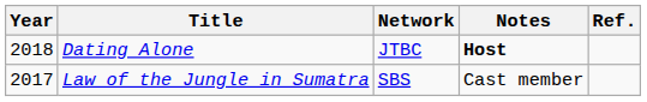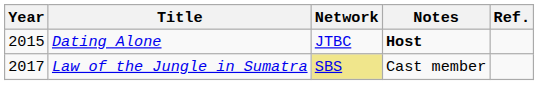 <table class="wikitable">
 <tr>
 <th>Year</th>
 <th>Title</th>
 <th>Network</th>
 <th>Notes</th>
 <th>Ref.</th>
 </tr>
 <tr>
-<td>2018</td>
+<td>2015</td>
 <td><em><a href='#'>Dating Alone</a></em></td>
 <td><a href='#'>JTBC</a></td>
 <td><strong>Host</strong></td>
 <td></td>
 </tr>
 <tr>
 <td rowspan="2">2017</td>
 <td><em><a href='#'>Law of the Jungle in Sumatra</a></em></td>
-<td><a href='#'>SBS</a></td>
+<td style="background: khaki;"><a href='#'>SBS</a></td>
 <td rowspan=2>Cast member</td>
 <td></td>
 </tr>
 </table>
